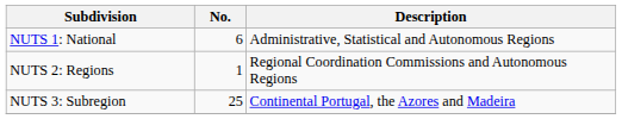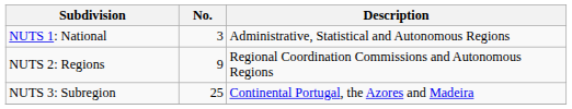 <table class="wikitable" style="margin: 1em auto 1em auto;">
 <tr>
 <th style="width:200px; text-align:centre">Subdivision</th>
 <th style="width:50px; text-align:centre">No.</th>
 <th style="width:400px; text-align:centre">Description</th>
 </tr>
 <tr>
 <td style="text-align:left"><a href='#'>NUTS 1</a>: National</td>
-<td style="text-align:right;">6</td>
+<td style="text-align:right;">3</td>
 <td>Administrative, Statistical and Autonomous Regions</td>
 </tr>
 <tr>
 <td style="text-align:left">NUTS 2: Regions</td>
-<td style="text-align:right;">1</td>
+<td style="text-align:right;">9</td>
 <td>Regional Coordination Commissions and Autonomous Regions</td>
 </tr>
 <tr>
 <td style="text-align:left">NUTS 3: Subregion</td>
 <td style="text-align:right;">25</td>
 <td style="text-align:left"><a href='#'>Continental Portugal</a>, the <a href='#'>Azores</a> and <a href='#'>Madeira</a></td>
 </tr>
 <tr>
 </tr>
 </table>
